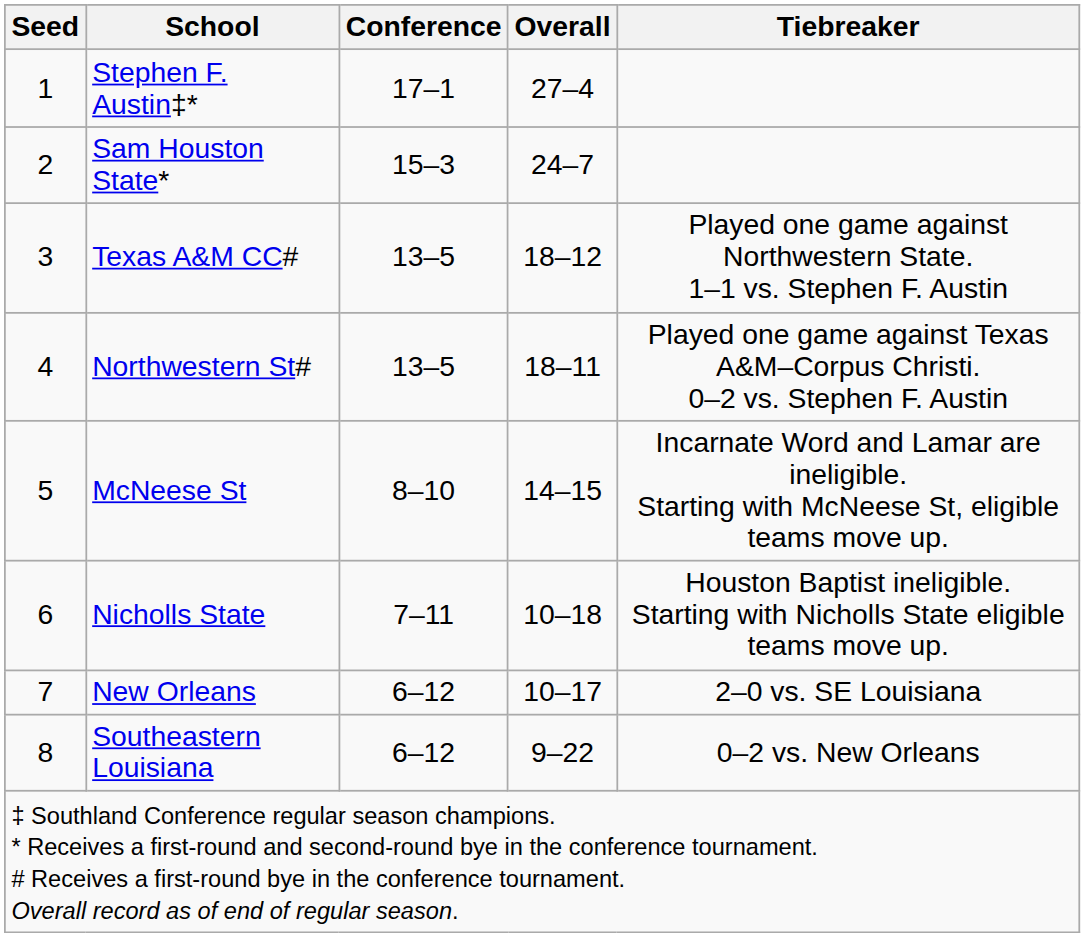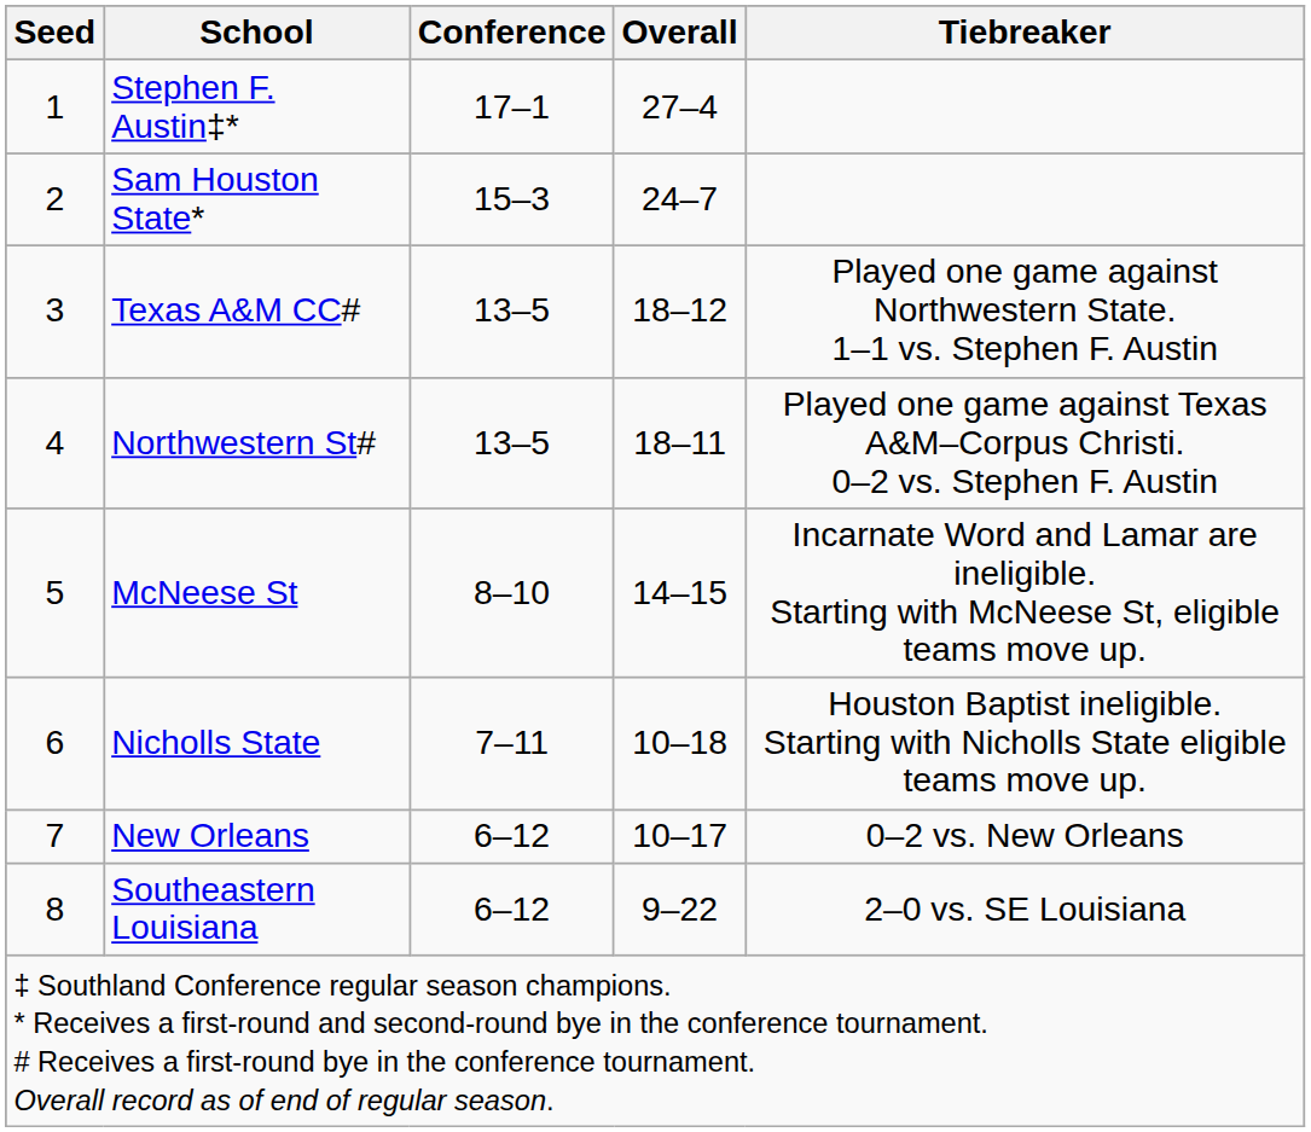 <table class="wikitable" style="text-align:center">
 <tr>
 <th>Seed</th>
 <th>School</th>
 <th>Conference</th>
 <th>Overall</th>
 <th>Tiebreaker</th>
 </tr>
 <tr>
 <td>1</td>
 <td align=left><a href='#'>Stephen F. Austin</a>‡*</td>
 <td>17–1</td>
 <td>27–4</td>
 <td></td>
 </tr>
 <tr>
 <td>2</td>
 <td align=left><a href='#'>Sam Houston State</a>*</td>
 <td>15–3</td>
 <td>24–7</td>
 <td></td>
 </tr>
 <tr>
 <td>3</td>
 <td align=left><a href='#'>Texas A&M CC</a>#</td>
 <td>13–5</td>
 <td>18–12</td>
 <td>Played one game against Northwestern State.<br>1–1 vs. Stephen F. Austin</td>
 </tr>
 <tr>
 <td>4</td>
 <td align=left><a href='#'>Northwestern St</a>#</td>
 <td>13–5</td>
 <td>18–11</td>
 <td>Played one game against Texas A&M–Corpus Christi.<br>0–2 vs. Stephen F. Austin</td>
 </tr>
 <tr>
 <td>5</td>
 <td align=left><a href='#'>McNeese St</a></td>
 <td>8–10</td>
 <td>14–15</td>
 <td>Incarnate Word and Lamar are ineligible.<br>Starting with McNeese St, eligible teams move up.</td>
 </tr>
 <tr>
 <td>6</td>
 <td align=left><a href='#'>Nicholls State</a></td>
 <td>7–11</td>
 <td>10–18</td>
 <td>Houston Baptist ineligible.<br>Starting with Nicholls State eligible teams move up.</td>
 </tr>
 <tr>
 <td>7</td>
 <td align=left><a href='#'>New Orleans</a></td>
 <td>6–12</td>
 <td>10–17</td>
-<td>2–0 vs. SE Louisiana</td>
+<td>0–2 vs. New Orleans</td>
 </tr>
 <tr>
 <td>8</td>
 <td align=left><a href='#'>Southeastern Louisiana</a></td>
 <td>6–12</td>
 <td>9–22</td>
-<td>0–2 vs. New Orleans</td>
+<td>2–0 vs. SE Louisiana</td>
 </tr>
 <tr>
 <td colspan=6 align=left><small>‡ Southland Conference regular season champions.<br>* Receives a first-round and second-round bye in the conference tournament.<br># Receives a first-round bye in the conference tournament. <br><em>Overall record as of end of regular season</em>.</small></td>
 </tr>
 </table>
